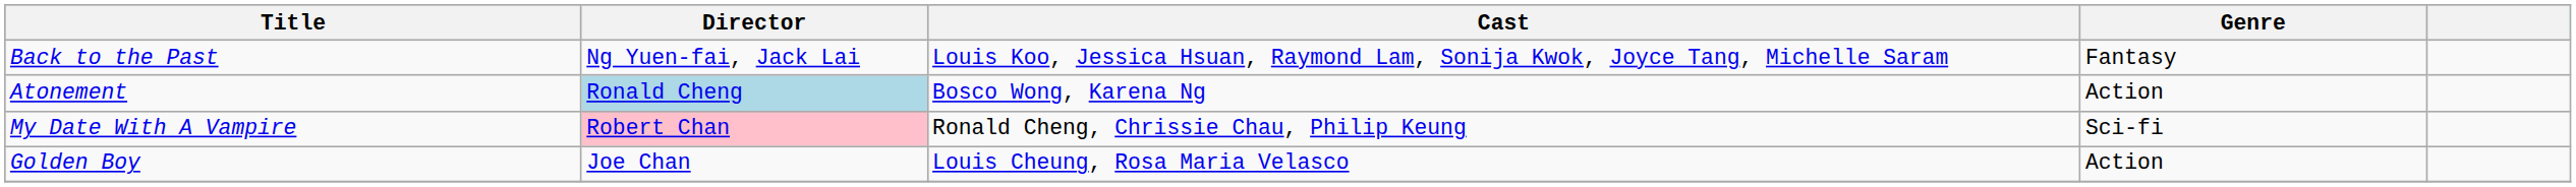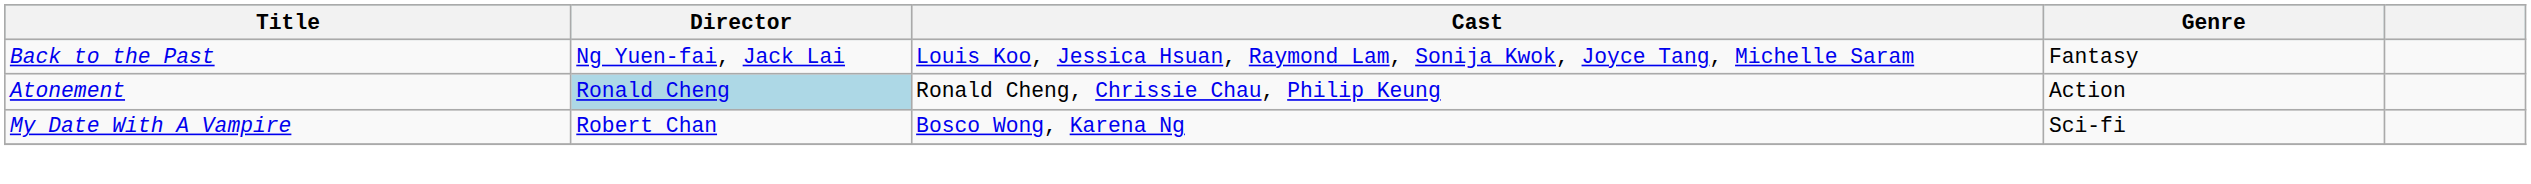 <table class="wikitable">
 <tr style="background:#b0e0e6; text-align:center;">
 <th style="width:20%;">Title</th>
 <th style="width:12%;">Director</th>
 <th style="width:40%;">Cast</th>
 <th style="width:12%;">Genre</th>
 <th style="width:5%;"></th>
 </tr>
 <tr>
 <td><em><a href='#'>Back to the Past</a></em></td>
 <td><a href='#'>Ng Yuen-fai</a>, <a href='#'>Jack Lai</a></td>
 <td><a href='#'>Louis Koo</a>, <a href='#'>Jessica Hsuan</a>, <a href='#'>Raymond Lam</a>, <a href='#'>Sonija Kwok</a>, <a href='#'>Joyce Tang</a>, <a href='#'>Michelle Saram</a></td>
 <td>Fantasy</td>
 <td></td>
 </tr>
 <tr>
 <td><em><a href='#'>Atonement</a></em></td>
 <td style="background: lightblue;"><a href='#'>Ronald Cheng</a></td>
-<td><a href='#'>Bosco Wong</a>, <a href='#'>Karena Ng</a></td>
+<td>Ronald Cheng, <a href='#'>Chrissie Chau</a>, <a href='#'>Philip Keung</a></td>
 <td>Action</td>
 <td></td>
 </tr>
 <tr>
 <td><em><a href='#'>My Date With A Vampire</a></em></td>
-<td style="background: pink;"><a href='#'>Robert Chan</a></td>
-<td>Ronald Cheng, <a href='#'>Chrissie Chau</a>, <a href='#'>Philip Keung</a></td>
+<td><a href='#'>Robert Chan</a></td>
+<td><a href='#'>Bosco Wong</a>, <a href='#'>Karena Ng</a></td>
 <td>Sci-fi</td>
-<td></td>
-</tr>
-<tr>
-<td><em><a href='#'>Golden Boy</a></em></td>
-<td><a href='#'>Joe Chan</a></td>
-<td><a href='#'>Louis Cheung</a>, <a href='#'>Rosa Maria Velasco</a></td>
-<td>Action</td>
 <td></td>
 </tr>
 <tr>
 </tr>
 </table>
